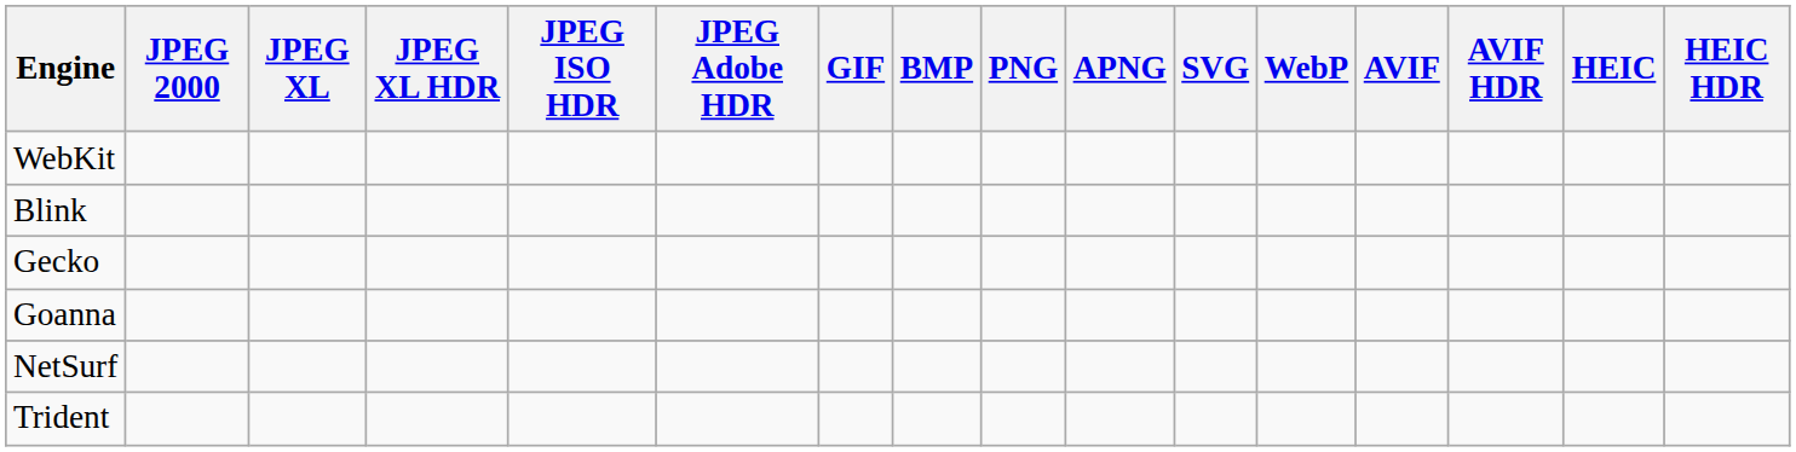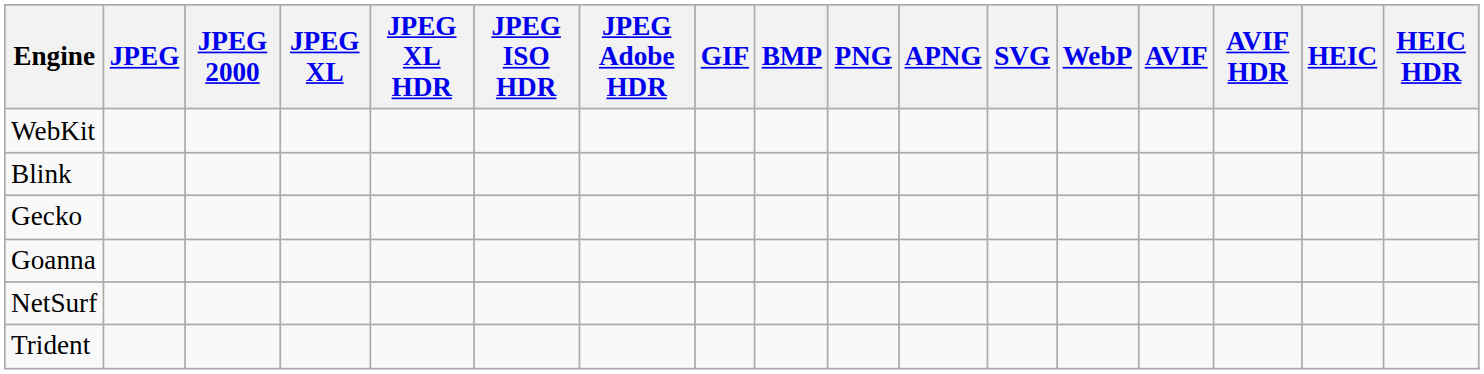 <table class="wikitable sortable">
 <tr>
 <th>Engine</th>
+<th><a href='#'>JPEG</a></th>
 <th><a href='#'>JPEG 2000</a></th>
 <th><a href='#'>JPEG XL</a></th>
 <th><a href='#'>JPEG XL HDR</a></th>
 <th><a href='#'>JPEG ISO HDR</a></th>
 <th><a href='#'>JPEG Adobe HDR</a></th>
 <th><a href='#'>GIF</a></th>
 <th><a href='#'>BMP</a></th>
 <th><a href='#'>PNG</a></th>
 <th><a href='#'>APNG</a></th>
 <th><a href='#'>SVG</a></th>
 <th><a href='#'>WebP</a></th>
 <th><a href='#'>AVIF</a></th>
 <th><a href='#'>AVIF HDR</a></th>
 <th><a href='#'>HEIC</a></th>
 <th><a href='#'>HEIC HDR</a></th>
 </tr>
 <tr>
 <td>WebKit</td>
+<td></td>
 <td></td>
 <td></td>
 <td></td>
 <td> </td>
 <td> </td>
 <td></td>
 <td></td>
 <td></td>
 <td></td>
 <td></td>
 <td></td>
 <td></td>
 <td></td>
 <td></td>
 <td> </td>
 </tr>
 <tr>
 <td>Blink</td>
 <td></td>
 <td></td>
 <td></td>
 <td></td>
 <td></td>
 <td></td>
 <td></td>
 <td></td>
 <td></td>
 <td></td>
 <td></td>
 <td></td>
 <td></td>
 <td></td>
 <td></td>
+<td></td>
 </tr>
 <tr>
 <td>Gecko</td>
+<td></td>
 <td></td>
 <td></td>
 <td></td>
 <td></td>
 <td></td>
 <td></td>
 <td></td>
 <td></td>
 <td></td>
 <td></td>
 <td></td>
 <td></td>
 <td></td>
 <td></td>
 <td></td>
 </tr>
 <tr>
 <td>Goanna</td>
 <td></td>
 <td></td>
 <td></td>
 <td></td>
 <td></td>
 <td></td>
 <td></td>
 <td></td>
 <td></td>
 <td></td>
 <td></td>
 <td></td>
 <td></td>
 <td></td>
 <td></td>
+<td></td>
 </tr>
 <tr>
 <td>NetSurf</td>
+<td></td>
 <td></td>
 <td></td>
 <td></td>
 <td></td>
 <td></td>
 <td></td>
 <td></td>
 <td></td>
 <td></td>
 <td></td>
 <td></td>
 <td></td>
 <td></td>
 <td></td>
 <td></td>
 </tr>
 <tr>
 <td>Trident</td>
 <td></td>
 <td></td>
 <td></td>
 <td></td>
 <td></td>
 <td></td>
 <td></td>
 <td></td>
 <td></td>
 <td></td>
 <td></td>
 <td></td>
 <td></td>
 <td></td>
 <td></td>
+<td></td>
 </tr>
 </table>
